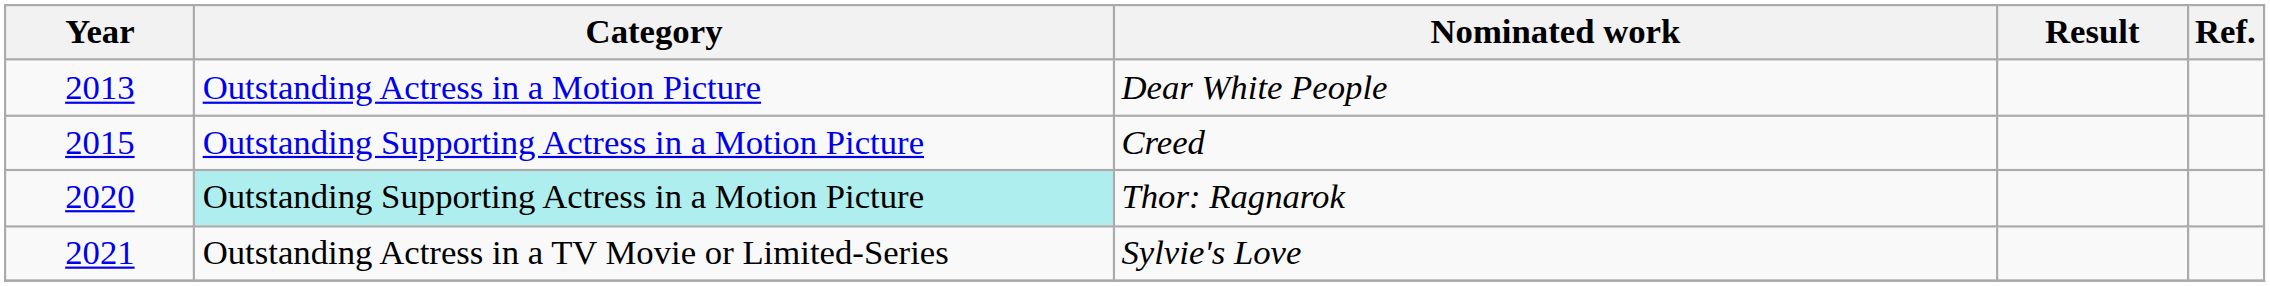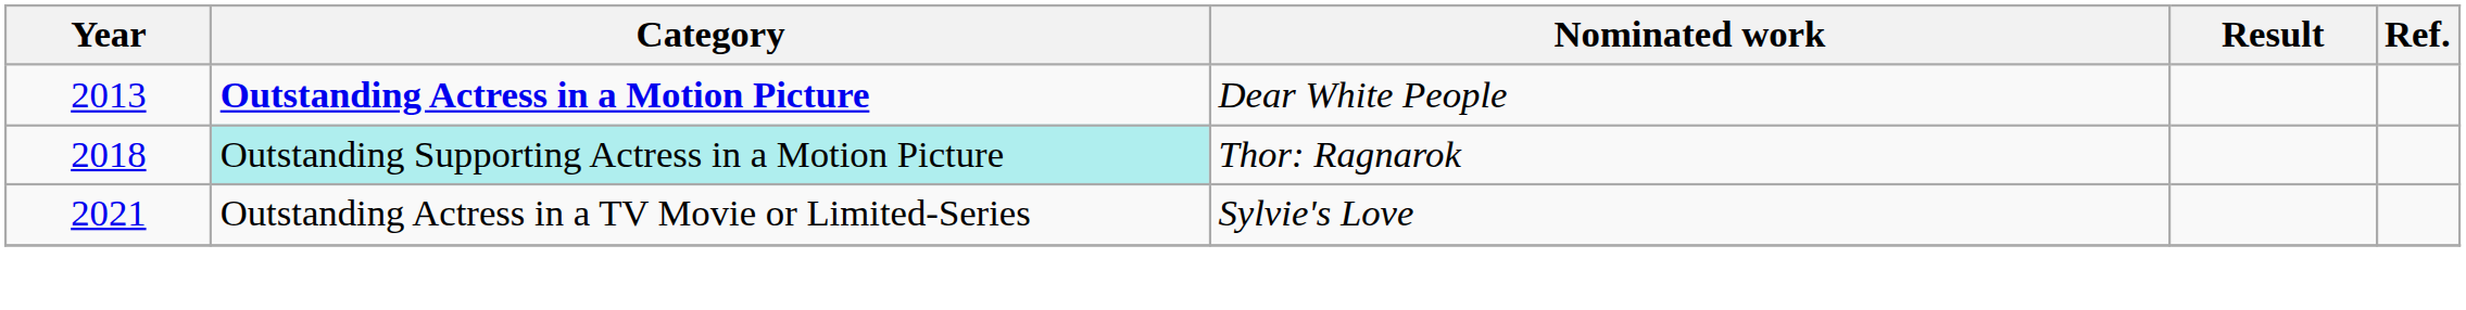 <table class=wikitable>
 <tr>
 <th scope="col" style="width:5em;">Year</th>
 <th scope="col" style="width:26em;">Category</th>
 <th scope="col" style="width:25em;">Nominated work</th>
 <th scope="col" style="width:5em;">Result</th>
 <th>Ref.</th>
 </tr>
 <tr>
 <td style="text-align:center;"><a href='#'>2013</a></td>
-<td><a href='#'>Outstanding Actress in a Motion Picture</a></td>
+<td><strong><a href='#'>Outstanding Actress in a Motion Picture</a></strong></td>
 <td><em>Dear White People</em></td>
 <td></td>
 <td style="text-align: center;"></td>
 </tr>
 <tr>
-<td style="text-align:center;"><a href='#'>2015</a></td>
-<td><a href='#'>Outstanding Supporting Actress in a Motion Picture</a></td>
-<td><em>Creed</em></td>
-<td></td>
-<td style="text-align: center;"></td>
-</tr>
-<tr>
-<td style="text-align:center;"><a href='#'>2020</a></td>
+<td style="text-align:center;"><a href='#'>2018</a></td>
 <td style="background: paleturquoise;">Outstanding Supporting Actress in a Motion Picture</td>
 <td><em>Thor: Ragnarok</em></td>
 <td></td>
 <td style="text-align: center;"></td>
 </tr>
 <tr>
 <td style="text-align:center;"><a href='#'>2021</a></td>
 <td>Outstanding Actress in a TV Movie or Limited-Series</td>
 <td><em>Sylvie's Love</em></td>
 <td></td>
 <td style="text-align:center;"></td>
 </tr>
 <tr>
 </tr>
 </table>
